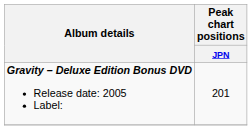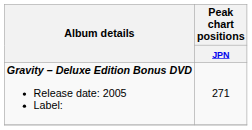 <table class="wikitable">
 <tr>
 <th rowspan="2">Album details</th>
 <th colspan="1">Peak chart positions</th>
 </tr>
 <tr>
 <th width="40"><small><a href='#'>JPN</a></small></th>
 </tr>
 <tr>
 <td><strong><em>Gravity – Deluxe Edition Bonus DVD </em></strong><br><ul><li>Release date: 2005</li><li>Label:</li></ul></td>
-<td align="center">201</td>
+<td align="center">271</td>
 </tr>
 <tr>
 </tr>
 </table>
